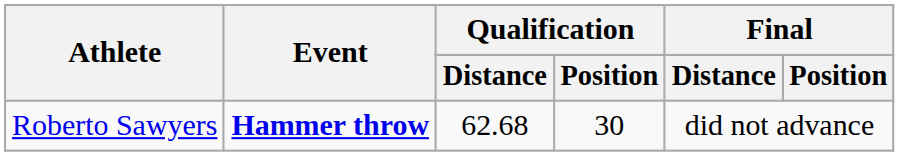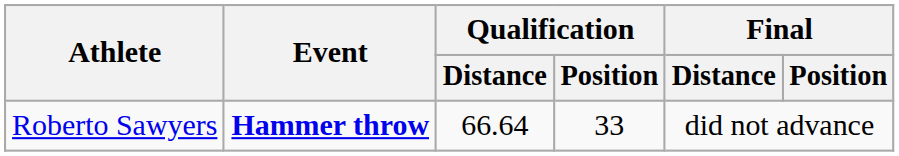 <table class=wikitable style="font-size:90%">
 <tr>
 <th rowspan="2">Athlete</th>
 <th rowspan="2">Event</th>
 <th colspan="2">Qualification</th>
 <th colspan="2">Final</th>
 </tr>
 <tr style="font-size:95%">
 <th>Distance</th>
 <th>Position</th>
 <th>Distance</th>
 <th>Position</th>
 </tr>
 <tr style=text-align:center>
 <td style=text-align:left><a href='#'>Roberto Sawyers</a></td>
 <td style=text-align:left><strong><a href='#'>Hammer throw</a></strong></td>
-<td>62.68</td>
-<td>30</td>
+<td>66.64</td>
+<td>33</td>
 <td colspan=2>did not advance</td>
 </tr>
 </table>
